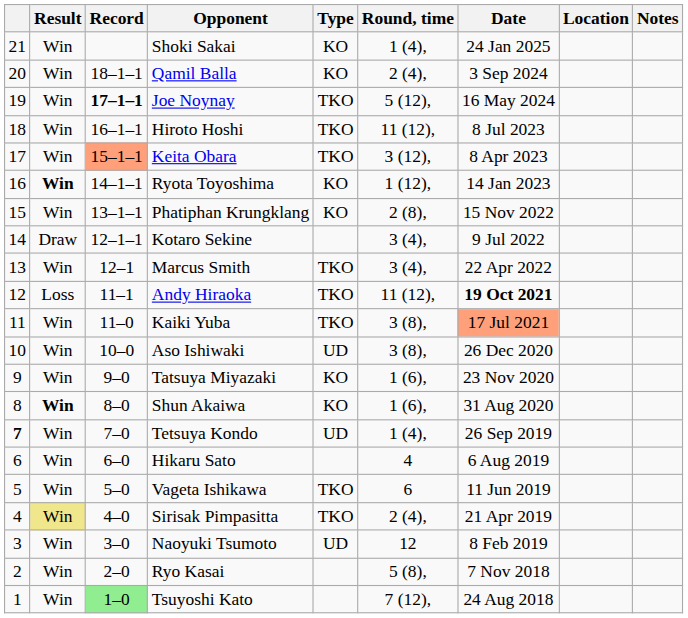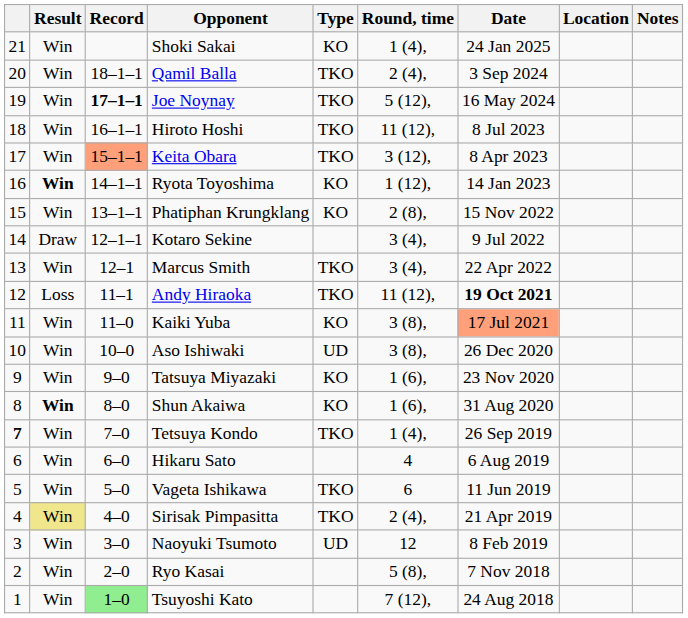 <table class="wikitable" style="text-align:center">
 <tr>
 <th></th>
 <th>Result</th>
 <th>Record</th>
 <th>Opponent</th>
 <th>Type</th>
 <th>Round, time</th>
 <th>Date</th>
 <th>Location</th>
 <th>Notes</th>
 </tr>
 <tr>
 <td>21</td>
 <td>Win</td>
 <td></td>
 <td align="left">Shoki Sakai</td>
 <td>KO</td>
 <td>1 (4), </td>
 <td>24 Jan 2025</td>
 <td align="left"></td>
 <td align="left"></td>
 </tr>
 <tr>
 <td>20</td>
 <td>Win</td>
 <td>18–1–1</td>
 <td align="left"><a href='#'>Qamil Balla</a></td>
-<td>KO</td>
+<td>TKO</td>
 <td>2 (4), </td>
 <td>3 Sep 2024</td>
 <td align="left"></td>
 <td style="text-align:left;"></td>
 </tr>
 <tr>
 <td>19</td>
 <td>Win</td>
 <td><strong>17–1–1</strong></td>
 <td align="left"><a href='#'>Joe Noynay</a></td>
 <td>TKO</td>
 <td>5 (12), </td>
 <td>16 May 2024</td>
 <td align="left"></td>
 <td style="text-align:left;"></td>
 </tr>
 <tr>
 <td>18</td>
 <td>Win</td>
 <td>16–1–1</td>
 <td align="left">Hiroto Hoshi</td>
 <td>TKO</td>
 <td>11 (12), </td>
 <td>8 Jul 2023</td>
 <td align="left"></td>
 <td align="left"></td>
 </tr>
 <tr>
 <td>17</td>
 <td>Win</td>
 <td style="background: lightsalmon;">15–1–1</td>
 <td align="left"><a href='#'>Keita Obara</a></td>
 <td>TKO</td>
 <td>3 (12), </td>
 <td>8 Apr 2023</td>
 <td align="left"></td>
 <td align="left"></td>
 </tr>
 <tr>
 <td>16</td>
 <td><strong>Win</strong></td>
 <td>14–1–1</td>
 <td align="left">Ryota Toyoshima</td>
 <td>KO</td>
 <td>1 (12), </td>
 <td>14 Jan 2023</td>
 <td align="left"></td>
 <td align="left"></td>
 </tr>
 <tr>
 <td>15</td>
 <td>Win</td>
 <td>13–1–1</td>
 <td align="left">Phatiphan Krungklang</td>
 <td>KO</td>
 <td>2 (8), </td>
 <td>15 Nov 2022</td>
 <td align="left"></td>
 <td></td>
 </tr>
 <tr>
 <td>14</td>
 <td>Draw</td>
 <td>12–1–1</td>
 <td align="left">Kotaro Sekine</td>
 <td></td>
 <td>3 (4), </td>
 <td>9 Jul 2022</td>
 <td align="left"></td>
 <td></td>
 </tr>
 <tr>
 <td>13</td>
 <td>Win</td>
 <td>12–1</td>
 <td align="left">Marcus Smith</td>
 <td>TKO</td>
 <td>3 (4), </td>
 <td>22 Apr 2022</td>
 <td align="left"></td>
 <td></td>
 </tr>
 <tr>
 <td>12</td>
 <td>Loss</td>
 <td>11–1</td>
 <td align="left"><a href='#'>Andy Hiraoka</a></td>
 <td>TKO</td>
 <td>11 (12), </td>
 <td><strong>19 Oct 2021</strong></td>
 <td align="left"></td>
 <td align="left"></td>
 </tr>
 <tr>
 <td>11</td>
 <td>Win</td>
 <td>11–0</td>
 <td align="left">Kaiki Yuba</td>
-<td>TKO</td>
+<td>KO</td>
 <td>3 (8), </td>
 <td style="background: lightsalmon;">17 Jul 2021</td>
 <td align="left"></td>
 <td align="left"></td>
 </tr>
 <tr>
 <td>10</td>
 <td>Win</td>
 <td>10–0</td>
 <td align="left">Aso Ishiwaki</td>
 <td>UD</td>
 <td>3 (8), </td>
 <td>26 Dec 2020</td>
 <td align="left"></td>
 <td align="left"></td>
 </tr>
 <tr>
 <td>9</td>
 <td>Win</td>
 <td>9–0</td>
 <td align="left">Tatsuya Miyazaki</td>
 <td>KO</td>
 <td>1 (6), </td>
 <td>23 Nov 2020</td>
 <td align="left"></td>
 <td></td>
 </tr>
 <tr>
 <td>8</td>
 <td><strong>Win</strong></td>
 <td>8–0</td>
 <td align="left">Shun Akaiwa</td>
 <td>KO</td>
 <td>1 (6), </td>
 <td>31 Aug 2020</td>
 <td align="left"></td>
 <td></td>
 </tr>
 <tr>
 <td><strong>7</strong></td>
 <td>Win</td>
 <td>7–0</td>
 <td align="left">Tetsuya Kondo</td>
-<td>UD</td>
+<td>TKO</td>
 <td>1 (4), </td>
 <td>26 Sep 2019</td>
 <td align="left"></td>
 <td></td>
 </tr>
 <tr>
 <td>6</td>
 <td>Win</td>
 <td>6–0</td>
 <td align="left">Hikaru Sato</td>
 <td></td>
 <td>4</td>
 <td>6 Aug 2019</td>
 <td align="left"></td>
 <td></td>
 </tr>
 <tr>
 <td>5</td>
 <td>Win</td>
 <td>5–0</td>
 <td align="left">Vageta Ishikawa</td>
 <td>TKO</td>
 <td>6</td>
 <td>11 Jun 2019</td>
 <td align="left"></td>
 <td></td>
 </tr>
 <tr>
 <td>4</td>
 <td style="background: khaki;">Win</td>
 <td>4–0</td>
 <td align="left">Sirisak Pimpasitta</td>
 <td>TKO</td>
 <td>2 (4), </td>
 <td>21 Apr 2019</td>
 <td align="left"></td>
 <td></td>
 </tr>
 <tr>
 <td>3</td>
 <td>Win</td>
 <td>3–0</td>
 <td align="left">Naoyuki Tsumoto</td>
 <td>UD</td>
 <td>12</td>
 <td>8 Feb 2019</td>
 <td align="left"></td>
 <td></td>
 </tr>
 <tr>
 <td>2</td>
 <td>Win</td>
 <td>2–0</td>
 <td align="left">Ryo Kasai</td>
 <td></td>
 <td>5 (8), </td>
 <td>7 Nov 2018</td>
 <td align="left"></td>
 <td></td>
 </tr>
 <tr>
 <td>1</td>
 <td>Win</td>
 <td style="background: lightgreen;">1–0</td>
 <td align="left">Tsuyoshi Kato</td>
 <td></td>
 <td>7 (12), </td>
 <td>24 Aug 2018</td>
 <td align="left"></td>
 <td></td>
 </tr>
 </table>
